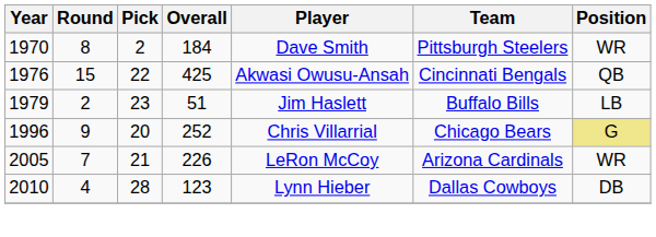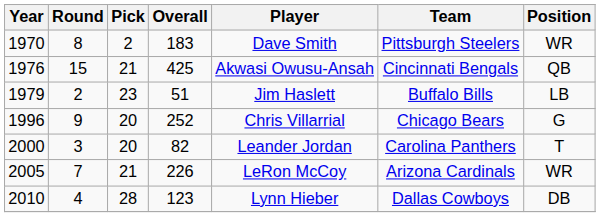 <table class="wikitable sortable" style="text-align: center;">
 <tr>
 <th>Year</th>
 <th>Round</th>
 <th>Pick</th>
 <th>Overall</th>
 <th>Player</th>
 <th>Team</th>
 <th>Position</th>
 </tr>
 <tr>
 <td>1970</td>
 <td>8</td>
 <td>2</td>
-<td>184</td>
+<td>183</td>
 <td><a href='#'>Dave Smith</a></td>
 <td><a href='#'>Pittsburgh Steelers</a></td>
 <td>WR</td>
 </tr>
 <tr>
 <td>1976</td>
 <td>15</td>
-<td>22</td>
+<td>21</td>
 <td>425</td>
 <td><a href='#'>Akwasi Owusu-Ansah</a></td>
 <td><a href='#'>Cincinnati Bengals</a></td>
 <td>QB</td>
 </tr>
 <tr>
 <td>1979</td>
 <td>2</td>
 <td>23</td>
 <td>51</td>
 <td><a href='#'>Jim Haslett</a></td>
 <td><a href='#'>Buffalo Bills</a></td>
 <td>LB</td>
 </tr>
 <tr>
 <td>1996</td>
 <td>9</td>
 <td>20</td>
 <td>252</td>
 <td><a href='#'>Chris Villarrial</a></td>
 <td><a href='#'>Chicago Bears</a></td>
-<td style="background: khaki;">G</td>
+<td>G</td>
+</tr>
+<tr>
+<td>2000</td>
+<td>3</td>
+<td>20</td>
+<td>82</td>
+<td><a href='#'>Leander Jordan</a></td>
+<td><a href='#'>Carolina Panthers</a></td>
+<td>T</td>
 </tr>
 <tr>
 <td>2005</td>
 <td>7</td>
 <td>21</td>
 <td>226</td>
 <td><a href='#'>LeRon McCoy</a></td>
 <td><a href='#'>Arizona Cardinals</a></td>
 <td>WR</td>
 </tr>
 <tr>
 <td>2010</td>
 <td>4</td>
 <td>28</td>
 <td>123</td>
 <td><a href='#'>Lynn Hieber</a></td>
 <td><a href='#'>Dallas Cowboys</a></td>
 <td>DB</td>
 </tr>
 <tr>
 </tr>
 </table>
